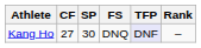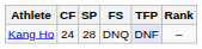 <table class="wikitable" border="1" style="font-size:90%">
 <tr>
 <th>Athlete</th>
 <th>CF</th>
 <th>SP</th>
 <th>FS</th>
 <th>TFP</th>
 <th>Rank</th>
 </tr>
 <tr align=center>
 <td align=left><a href='#'>Kang Ho</a></td>
-<td>27</td>
-<td>30</td>
+<td>24</td>
+<td>28</td>
 <td>DNQ</td>
 <td style="background: lavender;">DNF</td>
 <td>–</td>
 </tr>
 </table>
